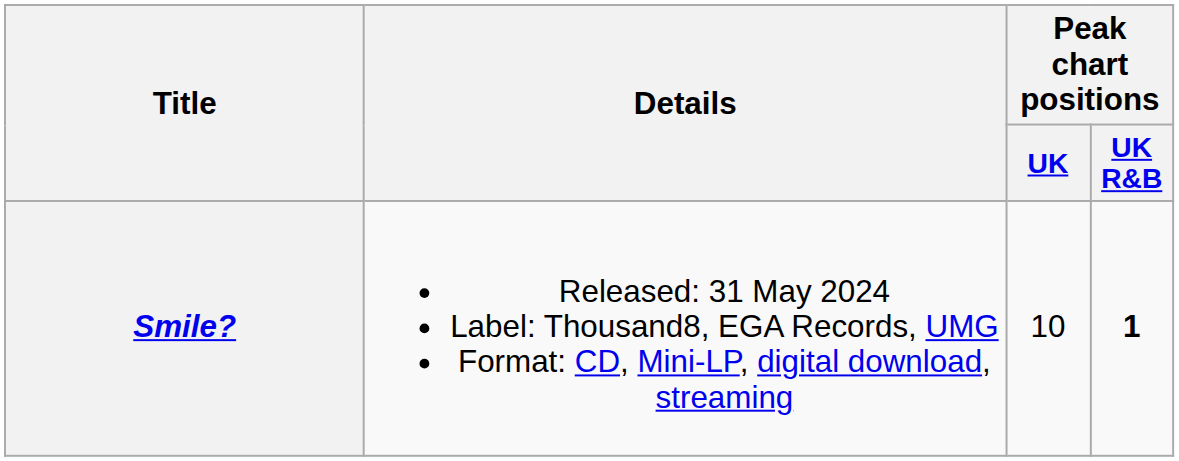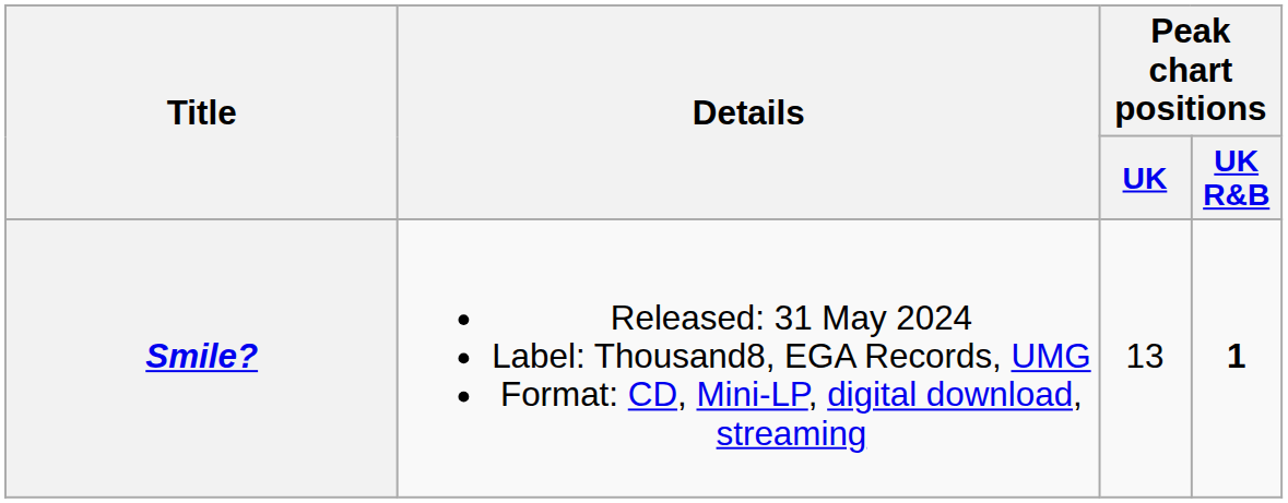 <table class="wikitable plainrowheaders" style="text-align:center;">
 <tr>
 <th scope="col" rowspan="2" style="width:11em;">Title</th>
 <th scope="col" rowspan="2" style="width:20em;">Details</th>
 <th scope="col" colspan="3">Peak chart positions</th>
 </tr>
 <tr>
 <th scope="col" style="width:2.5em;font-size:90%;"><a href='#'>UK</a><br></th>
 <th scope="col" style="width:2.5em;font-size:90%;"><a href='#'>UK R&B</a><br></th>
 </tr>
 <tr>
 <th scope="row"><em><a href='#'>Smile?</a></em></th>
 <td><br><ul><li>Released: 31 May 2024</li><li>Label: Thousand8, EGA Records, <a href='#'>UMG</a></li><li>Format: <a href='#'>CD</a>, <a href='#'>Mini-LP</a>, <a href='#'>digital download</a>, <a href='#'>streaming</a></li></ul></td>
-<td>10</td>
+<td>13</td>
 <td><strong>1</strong></td>
 </tr>
 </table>
